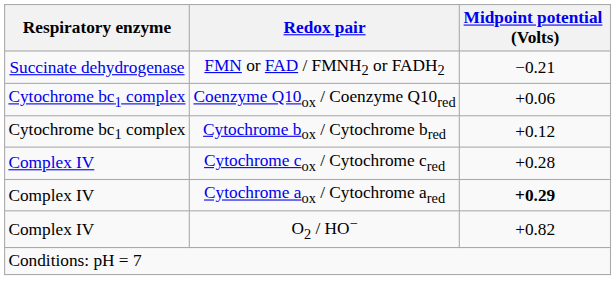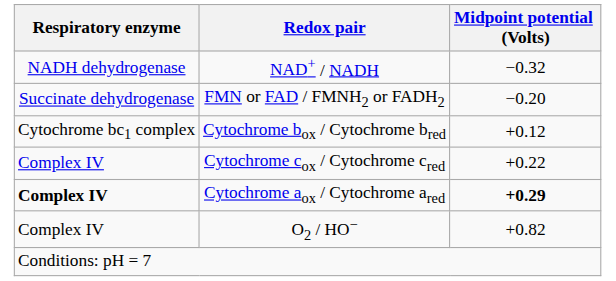 <table class="wikitable" style="margin-left: auto; margin-right: auto; text-align:center">
 <tr>
 <th>Respiratory enzyme</th>
 <th><a href='#'>Redox pair</a></th>
 <th><a href='#'>Midpoint potential</a> <br>(Volts)</th>
 </tr>
 <tr>
+<td><a href='#'>NADH dehydrogenase</a></td>
+<td><a href='#'>NAD<sup>+</sup></a> / <a href='#'>NADH</a></td>
+<td>−0.32</td>
+</tr>
+<tr>
 <td><a href='#'>Succinate dehydrogenase</a></td>
 <td><a href='#'>FMN</a> or <a href='#'>FAD</a> / FMNH<sub>2</sub> or FADH<sub>2</sub></td>
-<td>−0.21</td>
-</tr>
-<tr>
-<td><a href='#'>Cytochrome bc<sub>1</sub> complex</a></td>
-<td><a href='#'>Coenzyme Q10</a><sub>ox</sub> / Coenzyme Q10<sub>red</sub></td>
-<td>+0.06</td>
+<td>−0.20</td>
 </tr>
 <tr>
 <td>Cytochrome bc<sub>1</sub> complex</td>
 <td><a href='#'>Cytochrome b</a><sub>ox</sub> / Cytochrome b<sub>red</sub></td>
 <td>+0.12</td>
 </tr>
 <tr>
 <td align=left><a href='#'>Complex IV</a></td>
 <td><a href='#'>Cytochrome c</a><sub>ox</sub> / Cytochrome c<sub>red</sub></td>
-<td>+0.28</td>
+<td>+0.22</td>
 </tr>
 <tr>
-<td align=left>Complex IV</td>
+<td align=left><strong>Complex IV</strong></td>
 <td><a href='#'>Cytochrome a</a><sub>ox</sub> / Cytochrome a<sub>red</sub></td>
 <td><strong>+0.29</strong></td>
 </tr>
 <tr>
 <td align=left>Complex IV</td>
 <td>O<sub>2</sub> / HO<sup>−</sup></td>
 <td>+0.82</td>
 </tr>
 <tr>
 <td align=left colspan=3><span> Conditions: pH = 7</span></td>
 </tr>
 </table>
